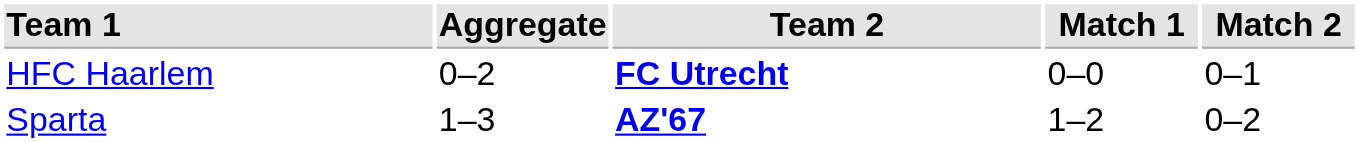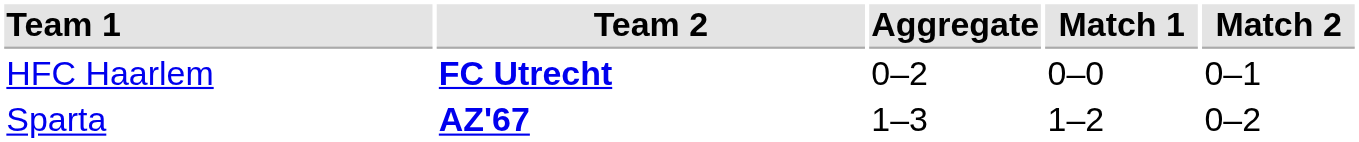 <table>
 <tr bgcolor="#E4E4E4">
 <th style="border-bottom:1px solid #AAAAAA" width="200" align="left">Team 1</th>
+<th style="border-bottom:1px solid #AAAAAA" width="200">Team 2</th>
 <th style="border-bottom:1px solid #AAAAAA" width="70" align="center">Aggregate</th>
-<th style="border-bottom:1px solid #AAAAAA" width="200">Team 2</th>
 <th style="border-bottom:1px solid #AAAAAA" width="70" align="center">Match 1</th>
 <th style="border-bottom:1px solid #AAAAAA" width="70" align="center">Match 2</th>
 </tr>
 <tr>
 <td><a href='#'>HFC Haarlem</a></td>
+<td><strong><a href='#'>FC Utrecht</a></strong></td>
 <td>0–2</td>
-<td><strong><a href='#'>FC Utrecht</a></strong></td>
 <td>0–0</td>
 <td>0–1</td>
 </tr>
 <tr>
 <td><a href='#'>Sparta</a></td>
+<td><strong><a href='#'>AZ'67</a></strong></td>
 <td>1–3</td>
-<td><strong><a href='#'>AZ'67</a></strong></td>
 <td>1–2</td>
 <td>0–2</td>
 </tr>
 </table>
